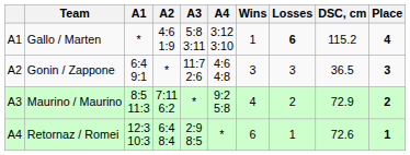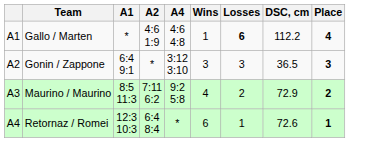 <table class="wikitable" style="text-align:center">
 <tr>
 <th></th>
 <th>Team</th>
 <th width="25">A1</th>
 <th width="25">A2</th>
-<th width="25">A3</th>
 <th width="25">A4</th>
 <th width="20">Wins</th>
 <th width="20">Losses</th>
 <th>DSC, cm</th>
 <th>Place</th>
 </tr>
 <tr>
 <td>A1</td>
 <td align=left>Gallo / Marten</td>
 <td>*</td>
 <td>4:6<br> 1:9</td>
-<td>5:8<br>3:11</td>
-<td>3:12<br>3:10</td>
+<td>4:6<br> 4:8</td>
 <td>1</td>
 <td><strong>6</strong></td>
-<td>115.2</td>
+<td>112.2</td>
 <td><strong>4</strong></td>
 </tr>
 <tr>
 <td>A2</td>
 <td align=left>Gonin / Zappone</td>
 <td>6:4<br> 9:1</td>
 <td>*</td>
-<td>11:7<br> 2:6</td>
-<td>4:6<br> 4:8</td>
+<td>3:12<br>3:10</td>
 <td>3</td>
 <td>3</td>
 <td>36.5</td>
 <td><strong>3</strong></td>
 </tr>
 <tr bgcolor=#cfc>
 <td>A3</td>
 <td align=left>Maurino / Maurino</td>
 <td>8:5<br>11:3</td>
 <td>7:11<br> 6:2</td>
-<td>*</td>
 <td>9:2<br> 5:8</td>
 <td>4</td>
 <td>2</td>
 <td>72.9</td>
 <td><strong>2</strong></td>
 </tr>
 <tr bgcolor=#cfc>
 <td>A4</td>
 <td align=left>Retornaz / Romei</td>
 <td>12:3<br>10:3</td>
 <td>6:4<br> 8:4</td>
-<td>2:9<br> 8:5</td>
 <td>*</td>
 <td>6</td>
 <td>1</td>
 <td>72.6</td>
 <td><strong>1</strong></td>
 </tr>
 </table>
